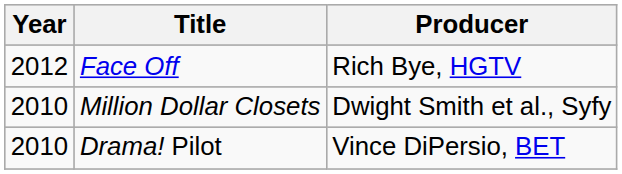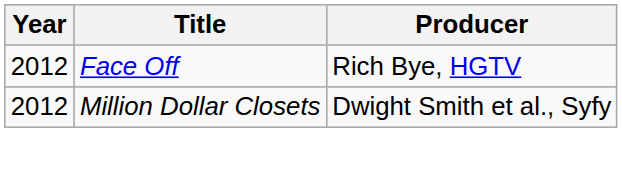 <table class="wikitable">
 <tr>
 <th>Year</th>
 <th>Title</th>
 <th>Producer</th>
 </tr>
 <tr>
 <td>2012</td>
 <td><a href='#'><em>Face Off</em></a></td>
 <td>Rich Bye, <a href='#'>HGTV</a></td>
 </tr>
 <tr>
-<td>2010</td>
+<td>2012</td>
 <td><em>Million Dollar Closets</em></td>
 <td>Dwight Smith et al., Syfy</td>
 </tr>
-<tr>
-<td>2010</td>
-<td><em>Drama!</em> Pilot</td>
-<td>Vince DiPersio, <a href='#'>BET</a></td>
-</tr>
 </table>
